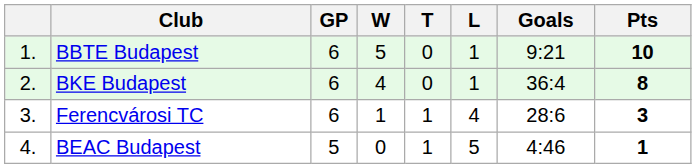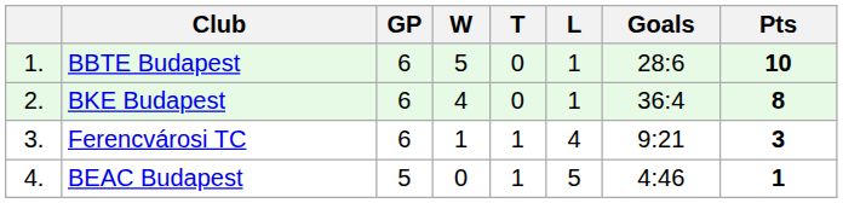 <table class="wikitable">
 <tr>
 <th width="30"></th>
 <th width="200">Club</th>
 <th width="30">GP</th>
 <th width="30">W</th>
 <th width="30">T</th>
 <th width="30">L</th>
 <th width="70">Goals</th>
 <th width="70">Pts</th>
 </tr>
 <tr bgcolor="#e6fae6" align="center">
 <td>1.</td>
 <td align="left"><a href='#'>BBTE Budapest</a></td>
 <td>6</td>
 <td>5</td>
 <td>0</td>
 <td>1</td>
-<td>9:21</td>
+<td>28:6</td>
 <td><strong>10</strong></td>
 </tr>
 <tr bgcolor="#e6fae6" align="center">
 <td>2.</td>
 <td align="left"><a href='#'>BKE Budapest</a></td>
 <td>6</td>
 <td>4</td>
 <td>0</td>
 <td>1</td>
 <td>36:4</td>
 <td><strong>8</strong></td>
 </tr>
 <tr bgcolor="#FFFFFF" align="center">
 <td>3.</td>
 <td align="left"><a href='#'>Ferencvárosi TC</a></td>
 <td>6</td>
 <td>1</td>
 <td>1</td>
 <td>4</td>
-<td>28:6</td>
+<td>9:21</td>
 <td><strong>3</strong></td>
 </tr>
 <tr bgcolor="#FFFFFF" align="center">
 <td>4.</td>
 <td align="left"><a href='#'>BEAC Budapest</a></td>
 <td>5</td>
 <td>0</td>
 <td>1</td>
 <td>5</td>
 <td>4:46</td>
 <td><strong>1</strong></td>
 </tr>
 </table>
